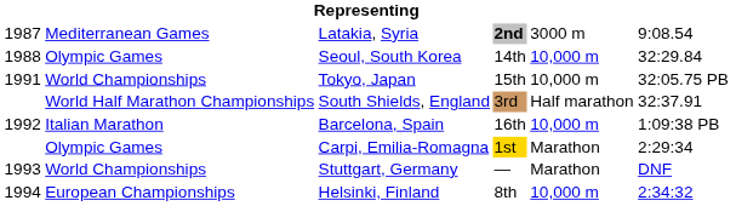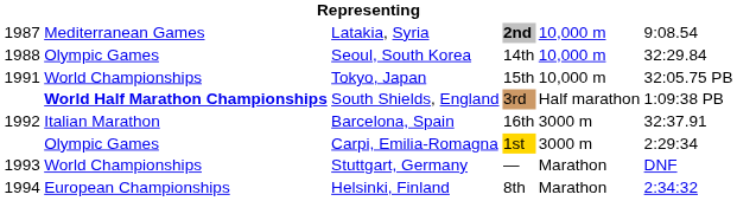 <table>
 <tr>
 <th colspan="6">Representing </th>
 </tr>
 <tr>
 <td>1987</td>
 <td><a href='#'>Mediterranean Games</a></td>
 <td><a href='#'>Latakia</a>, <a href='#'>Syria</a></td>
 <td bgcolor="silver"><strong>2nd</strong></td>
-<td>3000 m</td>
+<td><a href='#'>10,000 m</a></td>
 <td>9:08.54</td>
 </tr>
 <tr>
 <td>1988</td>
 <td><a href='#'>Olympic Games</a></td>
 <td><a href='#'>Seoul, South Korea</a></td>
 <td>14th</td>
 <td><a href='#'>10,000 m</a></td>
 <td>32:29.84</td>
 </tr>
 <tr>
 <td>1991</td>
 <td><a href='#'>World Championships</a></td>
 <td><a href='#'>Tokyo, Japan</a></td>
 <td>15th</td>
 <td>10,000 m</td>
 <td>32:05.75 PB</td>
 </tr>
 <tr>
 <td rowspan=3>1992</td>
-<td><a href='#'>World Half Marathon Championships</a></td>
+<td><strong><a href='#'>World Half Marathon Championships</a></strong></td>
 <td><a href='#'>South Shields</a>, <a href='#'>England</a></td>
 <td bgcolor="cc9966">3rd</td>
 <td>Half marathon</td>
-<td>32:37.91</td>
+<td>1:09:38 PB</td>
 </tr>
 <tr>
 <td><a href='#'>Italian Marathon</a></td>
 <td><a href='#'>Barcelona, Spain</a></td>
 <td>16th</td>
-<td><a href='#'>10,000 m</a></td>
-<td>1:09:38 PB</td>
+<td>3000 m</td>
+<td>32:37.91</td>
 </tr>
 <tr>
 <td><a href='#'>Olympic Games</a></td>
 <td><a href='#'>Carpi, Emilia-Romagna</a></td>
 <td bgcolor="gold">1st</td>
-<td>Marathon</td>
+<td>3000 m</td>
 <td>2:29:34</td>
 </tr>
 <tr>
 <td>1993</td>
 <td><a href='#'>World Championships</a></td>
 <td><a href='#'>Stuttgart, Germany</a></td>
 <td>—</td>
 <td>Marathon</td>
 <td><a href='#'>DNF</a></td>
 </tr>
 <tr>
 <td>1994</td>
 <td><a href='#'>European Championships</a></td>
 <td><a href='#'>Helsinki, Finland</a></td>
 <td>8th</td>
-<td><a href='#'>10,000 m</a></td>
+<td>Marathon</td>
 <td><a href='#'>2:34:32</a></td>
 </tr>
 </table>
